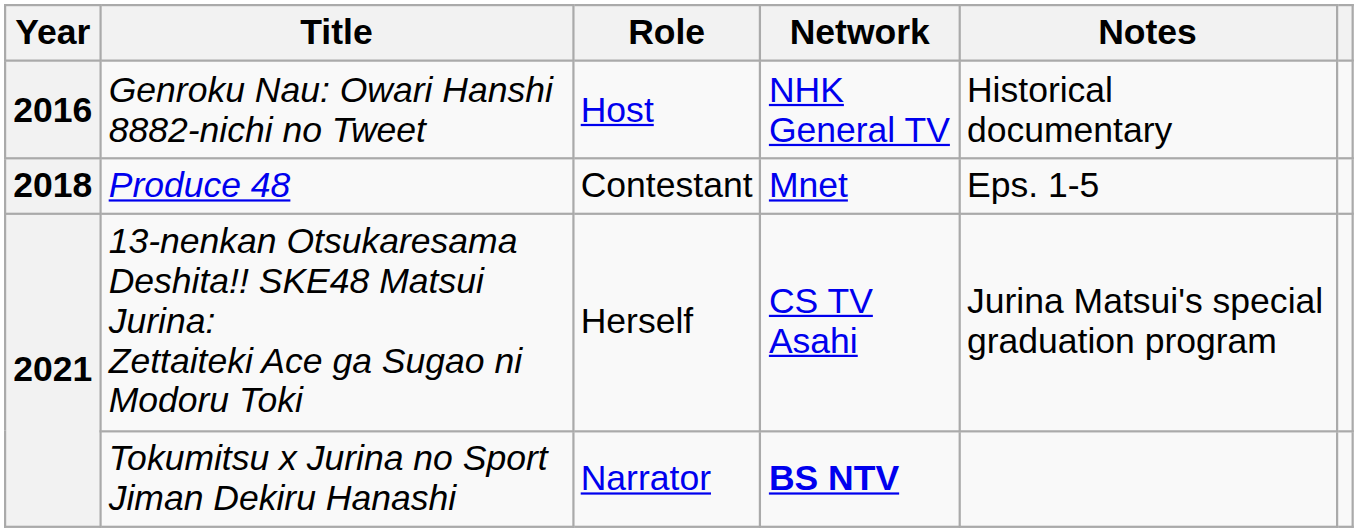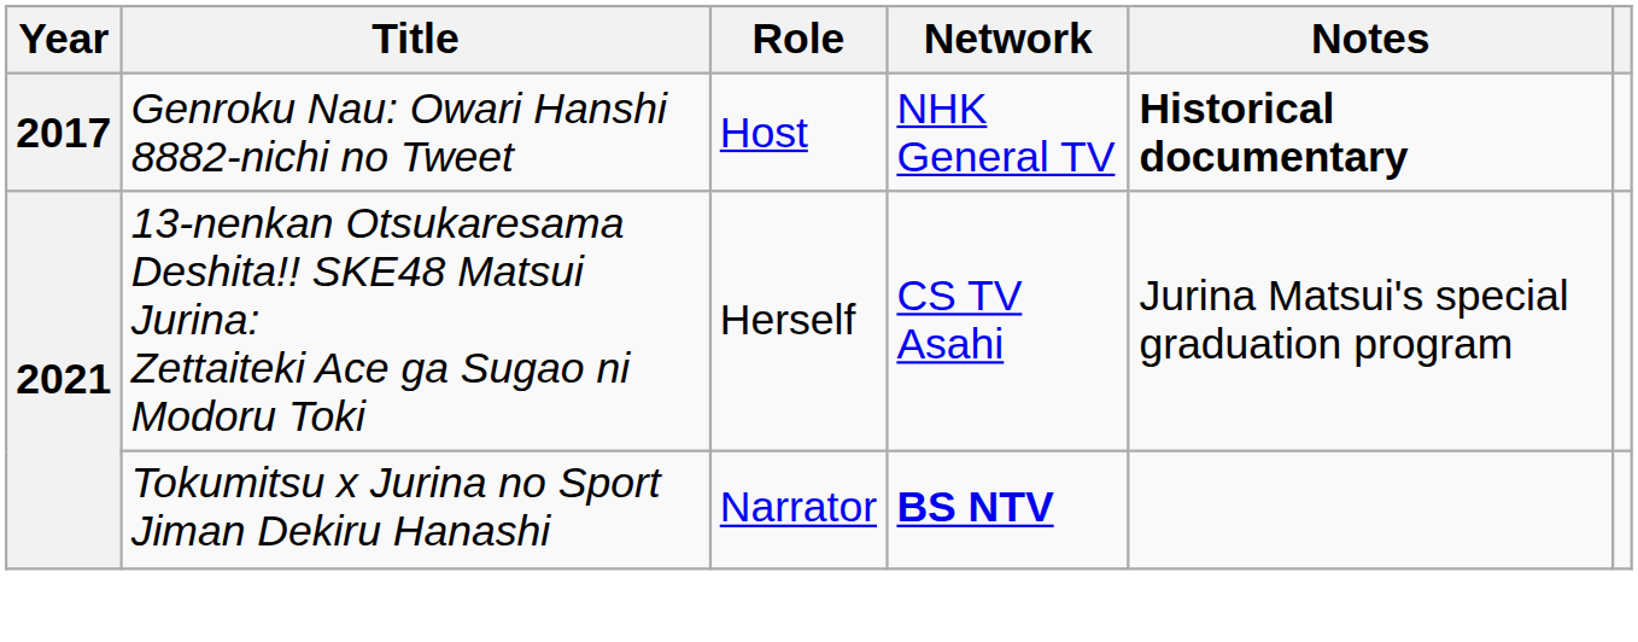 <table class="wikitable sortable plainrowheaders">
 <tr>
 <th scope="col">Year</th>
 <th scope="col">Title</th>
 <th scope="col">Role</th>
 <th scope="col">Network</th>
 <th scope="col" class="unsortable">Notes</th>
 <th scope="col" class="unsortable"></th>
 </tr>
 <tr>
-<th scope="row">2016</th>
+<th scope="row">2017</th>
 <td><em>Genroku Nau: Owari Hanshi 8882-nichi no Tweet</em></td>
 <td><a href='#'>Host</a></td>
 <td><a href='#'>NHK General TV</a></td>
-<td>Historical documentary</td>
-<td></td>
-</tr>
-<tr>
-<th scope="row">2018</th>
-<td><em><a href='#'>Produce 48</a></em></td>
-<td>Contestant</td>
-<td><a href='#'>Mnet</a></td>
-<td>Eps. 1-5</td>
+<td><strong>Historical documentary</strong></td>
 <td></td>
 </tr>
 <tr>
 <th scope="row" rowspan="2">2021</th>
 <td><em>13-nenkan Otsukaresama Deshita!! SKE48 Matsui Jurina:<br>Zettaiteki Ace ga Sugao ni Modoru Toki</em></td>
 <td>Herself</td>
 <td><a href='#'>CS TV Asahi</a></td>
 <td>Jurina Matsui's special graduation program</td>
 <td></td>
 </tr>
 <tr>
 <td><em>Tokumitsu x Jurina no Sport Jiman Dekiru Hanashi</em></td>
 <td><a href='#'>Narrator</a></td>
 <td><strong><a href='#'>BS NTV</a></strong></td>
 <td></td>
 <td></td>
 </tr>
 </table>
